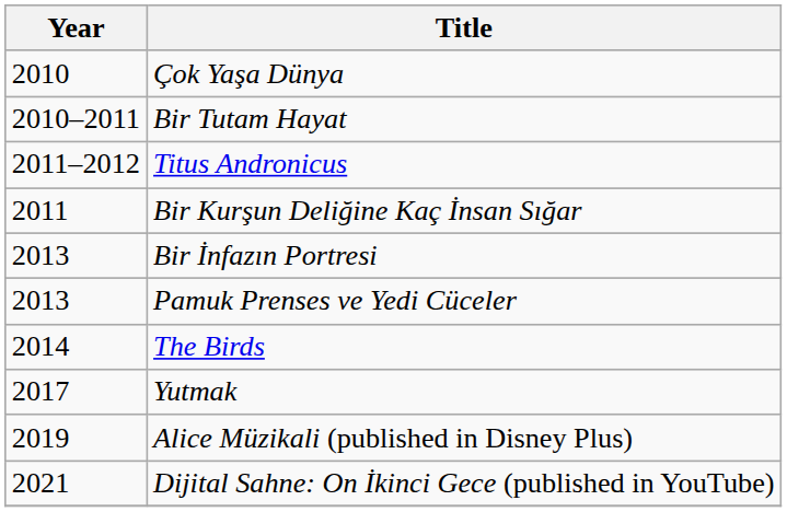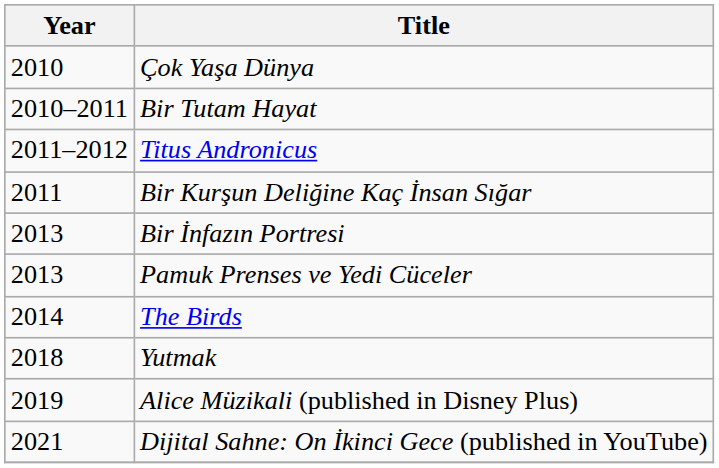 <table class="wikitable">
 <tr>
 <th>Year</th>
 <th>Title</th>
 </tr>
 <tr>
 <td>2010</td>
 <td><em>Çok Yaşa Dünya</em></td>
 </tr>
 <tr>
 <td>2010–2011</td>
 <td><em>Bir Tutam Hayat</em></td>
 </tr>
 <tr>
 <td>2011–2012</td>
 <td><em><a href='#'>Titus Andronicus</a></em></td>
 </tr>
 <tr>
 <td>2011</td>
 <td><em>Bir Kurşun Deliğine Kaç İnsan Sığar</em></td>
 </tr>
 <tr>
 <td>2013</td>
 <td><em>Bir İnfazın Portresi</em></td>
 </tr>
 <tr>
 <td>2013</td>
 <td><em>Pamuk Prenses ve Yedi Cüceler</em></td>
 </tr>
 <tr>
 <td>2014</td>
 <td><a href='#'><em>The Birds</em></a></td>
 </tr>
 <tr>
-<td>2017</td>
+<td>2018</td>
 <td><em>Yutmak</em></td>
 </tr>
 <tr>
 <td>2019</td>
 <td><em>Alice Müzikali</em> (published in Disney Plus)</td>
 </tr>
 <tr>
 <td>2021</td>
 <td><em>Dijital Sahne: On İkinci Gece</em> (published in YouTube)</td>
 </tr>
 <tr>
 </tr>
 </table>
